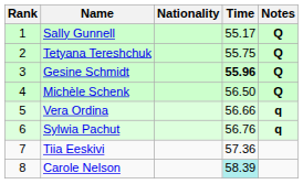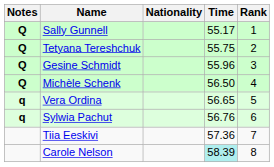 <table class="wikitable sortable" style="text-align:center">
 <tr>
-<th>Rank</th>
+<th>Notes</th>
 <th>Name</th>
 <th>Nationality</th>
 <th>Time</th>
-<th>Notes</th>
+<th>Rank</th>
 </tr>
 <tr bgcolor=ccffcc>
-<td>1</td>
+<td><strong>Q</strong></td>
 <td align=left><a href='#'>Sally Gunnell</a></td>
 <td align=left></td>
 <td>55.17</td>
-<td><strong>Q</strong></td>
+<td>1</td>
 </tr>
 <tr bgcolor=ccffcc>
-<td>2</td>
+<td><strong>Q</strong></td>
 <td align=left><a href='#'>Tetyana Tereshchuk</a></td>
 <td align=left></td>
 <td>55.75</td>
-<td><strong>Q</strong></td>
+<td>2</td>
 </tr>
 <tr bgcolor=ccffcc>
-<td>3</td>
+<td><strong>Q</strong></td>
 <td align=left><a href='#'>Gesine Schmidt</a></td>
 <td align=left></td>
-<td><strong>55.96</strong></td>
-<td><strong>Q</strong></td>
+<td>55.96</td>
+<td>3</td>
 </tr>
 <tr bgcolor=ccffcc>
-<td>4</td>
+<td><strong>Q</strong></td>
 <td align=left><a href='#'>Michèle Schenk</a></td>
 <td align=left></td>
 <td>56.50</td>
-<td><strong>Q</strong></td>
+<td>4</td>
 </tr>
 <tr bgcolor=ddffdd>
-<td>5</td>
+<td><strong>q</strong></td>
 <td align=left><a href='#'>Vera Ordina</a></td>
 <td align=left></td>
-<td>56.66</td>
-<td><strong>q</strong></td>
+<td>56.65</td>
+<td>5</td>
 </tr>
 <tr bgcolor=ddffdd>
-<td>6</td>
+<td><strong>q</strong></td>
 <td align=left><a href='#'>Sylwia Pachut</a></td>
 <td align=left></td>
 <td>56.76</td>
-<td><strong>q</strong></td>
+<td>6</td>
 </tr>
 <tr>
-<td>7</td>
+<td></td>
 <td align=left><a href='#'>Tiia Eeskivi</a></td>
 <td align=left></td>
 <td>57.36</td>
-<td></td>
+<td>7</td>
 </tr>
 <tr>
-<td>8</td>
+<td></td>
 <td align=left><a href='#'>Carole Nelson</a></td>
 <td align=left></td>
 <td style="background: paleturquoise;">58.39</td>
-<td></td>
+<td>8</td>
 </tr>
 </table>
